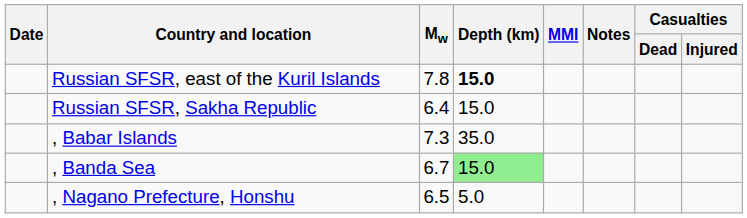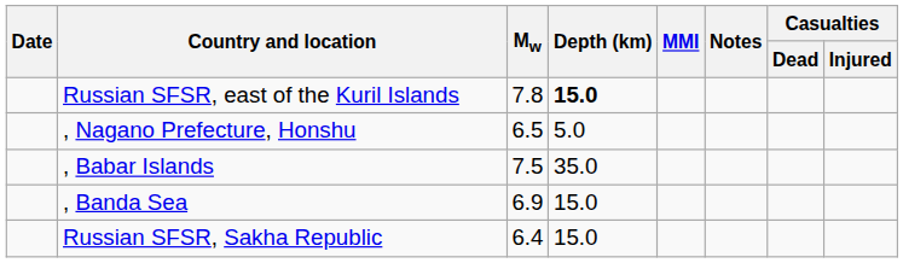 <table class="wikitable sortable sort-under" style="border:1px black; margin-left:1em;">
 <tr>
 <th rowspan="2"><small>Date</small></th>
 <th rowspan="2" style="width: 310px"><small>Country and location</small></th>
 <th rowspan="2"><small>M<sub>w</sub></small></th>
 <th rowspan="2"><small>Depth (km)</small></th>
 <th rowspan="2"><small><a href='#'>MMI</a></small></th>
 <th rowspan="2" class="unsortable"><small>Notes</small></th>
 <th colspan="2"><small>Casualties</small></th>
 </tr>
 <tr>
 <th><small>Dead</small></th>
 <th><small>Injured</small></th>
 </tr>
 <tr>
 <td></td>
 <td> <a href='#'>Russian SFSR</a>, east of the <a href='#'>Kuril Islands</a></td>
 <td>7.8</td>
 <td><strong>15.0</strong></td>
 <td></td>
 <td></td>
 <td></td>
 <td></td>
 </tr>
 <tr>
 <td></td>
-<td> <a href='#'>Russian SFSR</a>, <a href='#'>Sakha Republic</a></td>
-<td>6.4</td>
-<td>15.0</td>
+<td>, <a href='#'>Nagano Prefecture</a>, <a href='#'>Honshu</a></td>
+<td>6.5</td>
+<td>5.0</td>
 <td></td>
 <td></td>
 <td></td>
 <td></td>
 </tr>
 <tr>
 <td></td>
 <td>, <a href='#'>Babar Islands</a></td>
-<td>7.3</td>
+<td>7.5</td>
 <td>35.0</td>
 <td></td>
 <td></td>
 <td></td>
 <td></td>
 </tr>
 <tr>
 <td></td>
 <td>, <a href='#'>Banda Sea</a></td>
-<td>6.7</td>
-<td style="background: lightgreen;">15.0</td>
+<td>6.9</td>
+<td>15.0</td>
 <td></td>
 <td></td>
 <td></td>
 <td></td>
 </tr>
 <tr>
 <td></td>
-<td>, <a href='#'>Nagano Prefecture</a>, <a href='#'>Honshu</a></td>
-<td>6.5</td>
-<td>5.0</td>
+<td> <a href='#'>Russian SFSR</a>, <a href='#'>Sakha Republic</a></td>
+<td>6.4</td>
+<td>15.0</td>
 <td></td>
 <td></td>
 <td></td>
 <td></td>
 </tr>
 </table>
